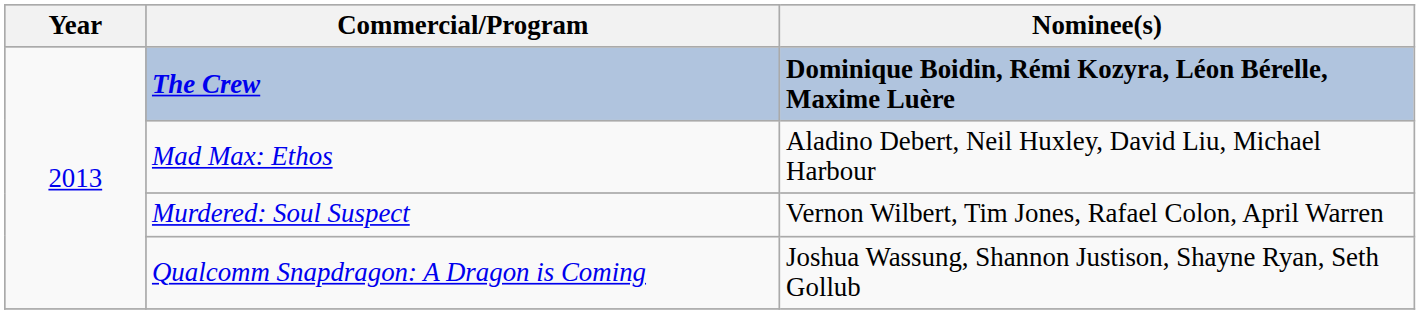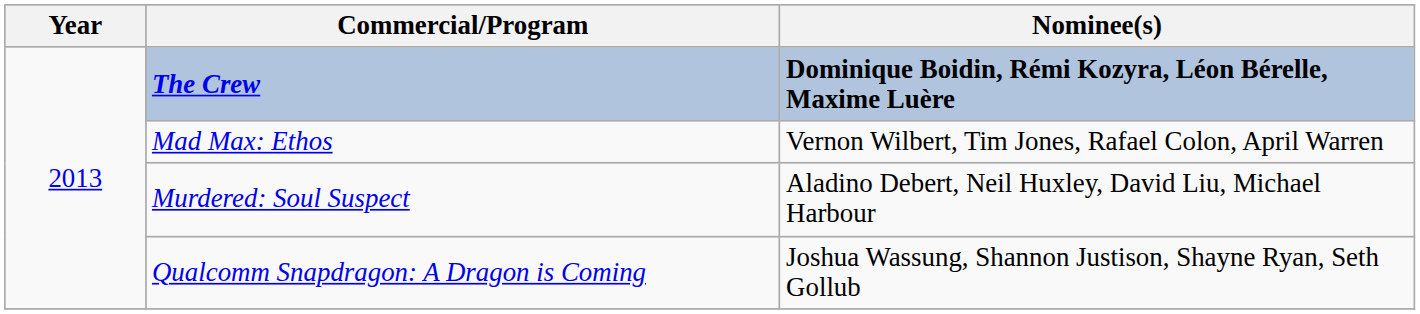 <table class="wikitable" width="95%" cellpadding="5">
 <tr>
 <th width="10%">Year</th>
 <th width="45%">Commercial/Program</th>
 <th width="50%">Nominee(s)</th>
 </tr>
 <tr>
 <td rowspan="4" style="text-align:center;"><a href='#'>2013</a><br></td>
 <td style="background:#B0C4DE;"><strong><em><a href='#'>The Crew</a></em></strong></td>
 <td style="background:#B0C4DE;"><strong>Dominique Boidin, Rémi Kozyra, Léon Bérelle, Maxime Luère</strong></td>
 </tr>
 <tr>
 <td><em><a href='#'>Mad Max: Ethos</a></em></td>
-<td>Aladino Debert, Neil Huxley, David Liu, Michael Harbour</td>
+<td>Vernon Wilbert, Tim Jones, Rafael Colon, April Warren</td>
 </tr>
 <tr>
 <td><em><a href='#'>Murdered: Soul Suspect</a></em></td>
-<td>Vernon Wilbert, Tim Jones, Rafael Colon, April Warren</td>
+<td>Aladino Debert, Neil Huxley, David Liu, Michael Harbour</td>
 </tr>
 <tr>
 <td><em><a href='#'>Qualcomm Snapdragon: A Dragon is Coming</a></em></td>
 <td>Joshua Wassung, Shannon Justison, Shayne Ryan, Seth Gollub</td>
 </tr>
 </table>
